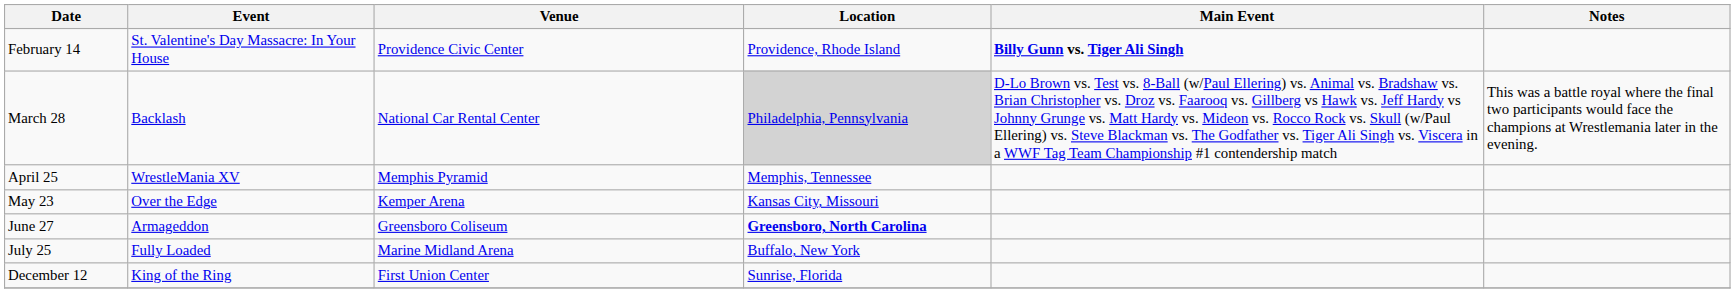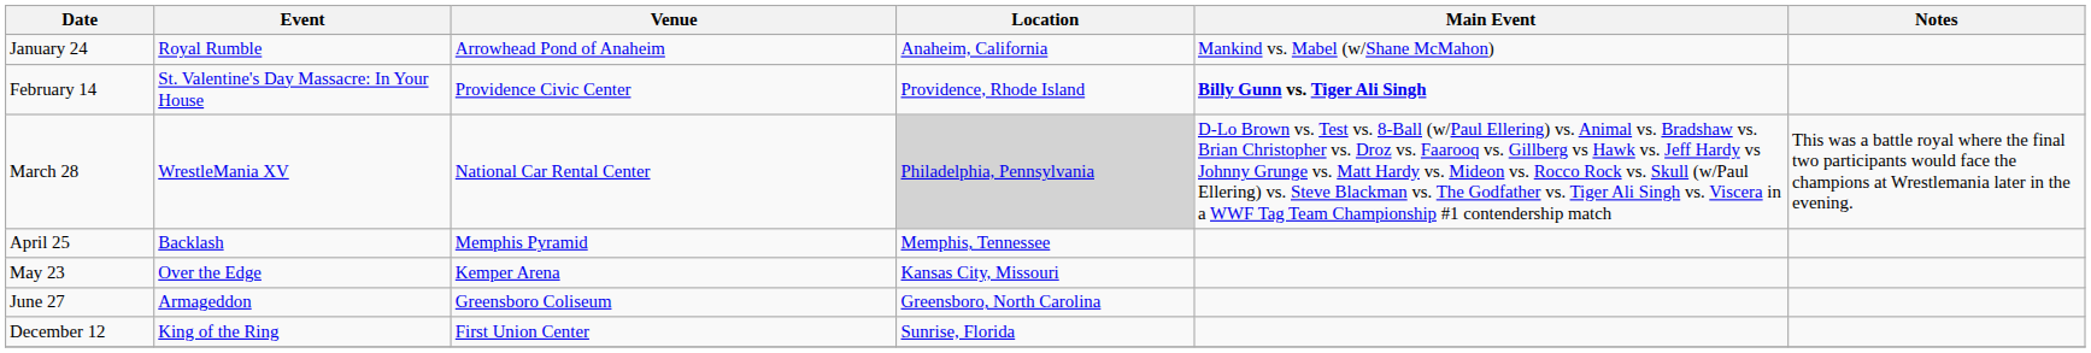 <table class="sortable wikitable succession-box" style="font-size:85%; width:100%">
 <tr>
 <th scope="col" style="width:5%;">Date</th>
 <th scope="col" style="width:10%;">Event</th>
 <th scope="col" style="width:15%;">Venue</th>
 <th scope="col" style="width:10%;">Location</th>
 <th scope="col" style="width:20%;">Main Event</th>
 <th scope="col" style="width:10%;">Notes</th>
+</tr>
+<tr>
+<td>January 24</td>
+<td><a href='#'>Royal Rumble</a></td>
+<td><a href='#'>Arrowhead Pond of Anaheim</a></td>
+<td><a href='#'>Anaheim, California</a></td>
+<td><a href='#'>Mankind</a> vs. <a href='#'>Mabel</a> (w/<a href='#'>Shane McMahon</a>)</td>
+<td></td>
 </tr>
 <tr>
 <td>February 14</td>
 <td><a href='#'>St. Valentine's Day Massacre: In Your House</a></td>
 <td><a href='#'>Providence Civic Center</a></td>
 <td><a href='#'>Providence, Rhode Island</a></td>
 <td><strong><a href='#'>Billy Gunn</a> vs. <a href='#'>Tiger Ali Singh</a></strong></td>
 <td></td>
 </tr>
 <tr>
 <td>March 28</td>
-<td><a href='#'>Backlash</a></td>
+<td><a href='#'>WrestleMania XV</a></td>
 <td><a href='#'>National Car Rental Center</a></td>
 <td style="background: lightgrey;"><a href='#'>Philadelphia, Pennsylvania</a></td>
 <td><a href='#'>D-Lo Brown</a> vs. <a href='#'>Test</a> vs. <a href='#'>8-Ball</a> (w/<a href='#'>Paul Ellering</a>) vs. <a href='#'>Animal</a> vs. <a href='#'>Bradshaw</a> vs. <a href='#'>Brian Christopher</a> vs. <a href='#'>Droz</a> vs. <a href='#'>Faarooq</a> vs. <a href='#'>Gillberg</a> vs <a href='#'>Hawk</a> vs. <a href='#'>Jeff Hardy</a> vs <a href='#'>Johnny Grunge</a> vs. <a href='#'>Matt Hardy</a> vs. <a href='#'>Mideon</a> vs. <a href='#'>Rocco Rock</a> vs. <a href='#'>Skull</a> (w/Paul Ellering) vs. <a href='#'>Steve Blackman</a> vs. <a href='#'>The Godfather</a> vs. <a href='#'>Tiger Ali Singh</a> vs. <a href='#'>Viscera</a> in a <a href='#'>WWF Tag Team Championship</a> #1 contendership match</td>
 <td>This was a battle royal where the final two participants would face the champions at Wrestlemania later in the evening.</td>
 </tr>
 <tr>
 <td>April 25</td>
-<td><a href='#'>WrestleMania XV</a></td>
+<td><a href='#'>Backlash</a></td>
 <td><a href='#'>Memphis Pyramid</a></td>
 <td><a href='#'>Memphis, Tennessee</a></td>
 <td></td>
 <td></td>
 </tr>
 <tr>
 <td>May 23</td>
 <td><a href='#'>Over the Edge</a></td>
 <td><a href='#'>Kemper Arena</a></td>
 <td><a href='#'>Kansas City, Missouri</a></td>
 <td></td>
 <td></td>
 </tr>
 <tr>
 <td>June 27</td>
 <td><a href='#'>Armageddon</a></td>
 <td><a href='#'>Greensboro Coliseum</a></td>
-<td><strong><a href='#'>Greensboro, North Carolina</a></strong></td>
-<td></td>
-<td></td>
-</tr>
-<tr>
-<td>July 25</td>
-<td><a href='#'>Fully Loaded</a></td>
-<td><a href='#'>Marine Midland Arena</a></td>
-<td><a href='#'>Buffalo, New York</a></td>
+<td><a href='#'>Greensboro, North Carolina</a></td>
 <td></td>
 <td></td>
 </tr>
 <tr>
 <td>December 12</td>
 <td><a href='#'>King of the Ring</a></td>
 <td><a href='#'>First Union Center</a></td>
 <td><a href='#'>Sunrise, Florida</a></td>
 <td></td>
 <td></td>
 </tr>
 <tr>
 </tr>
 </table>
